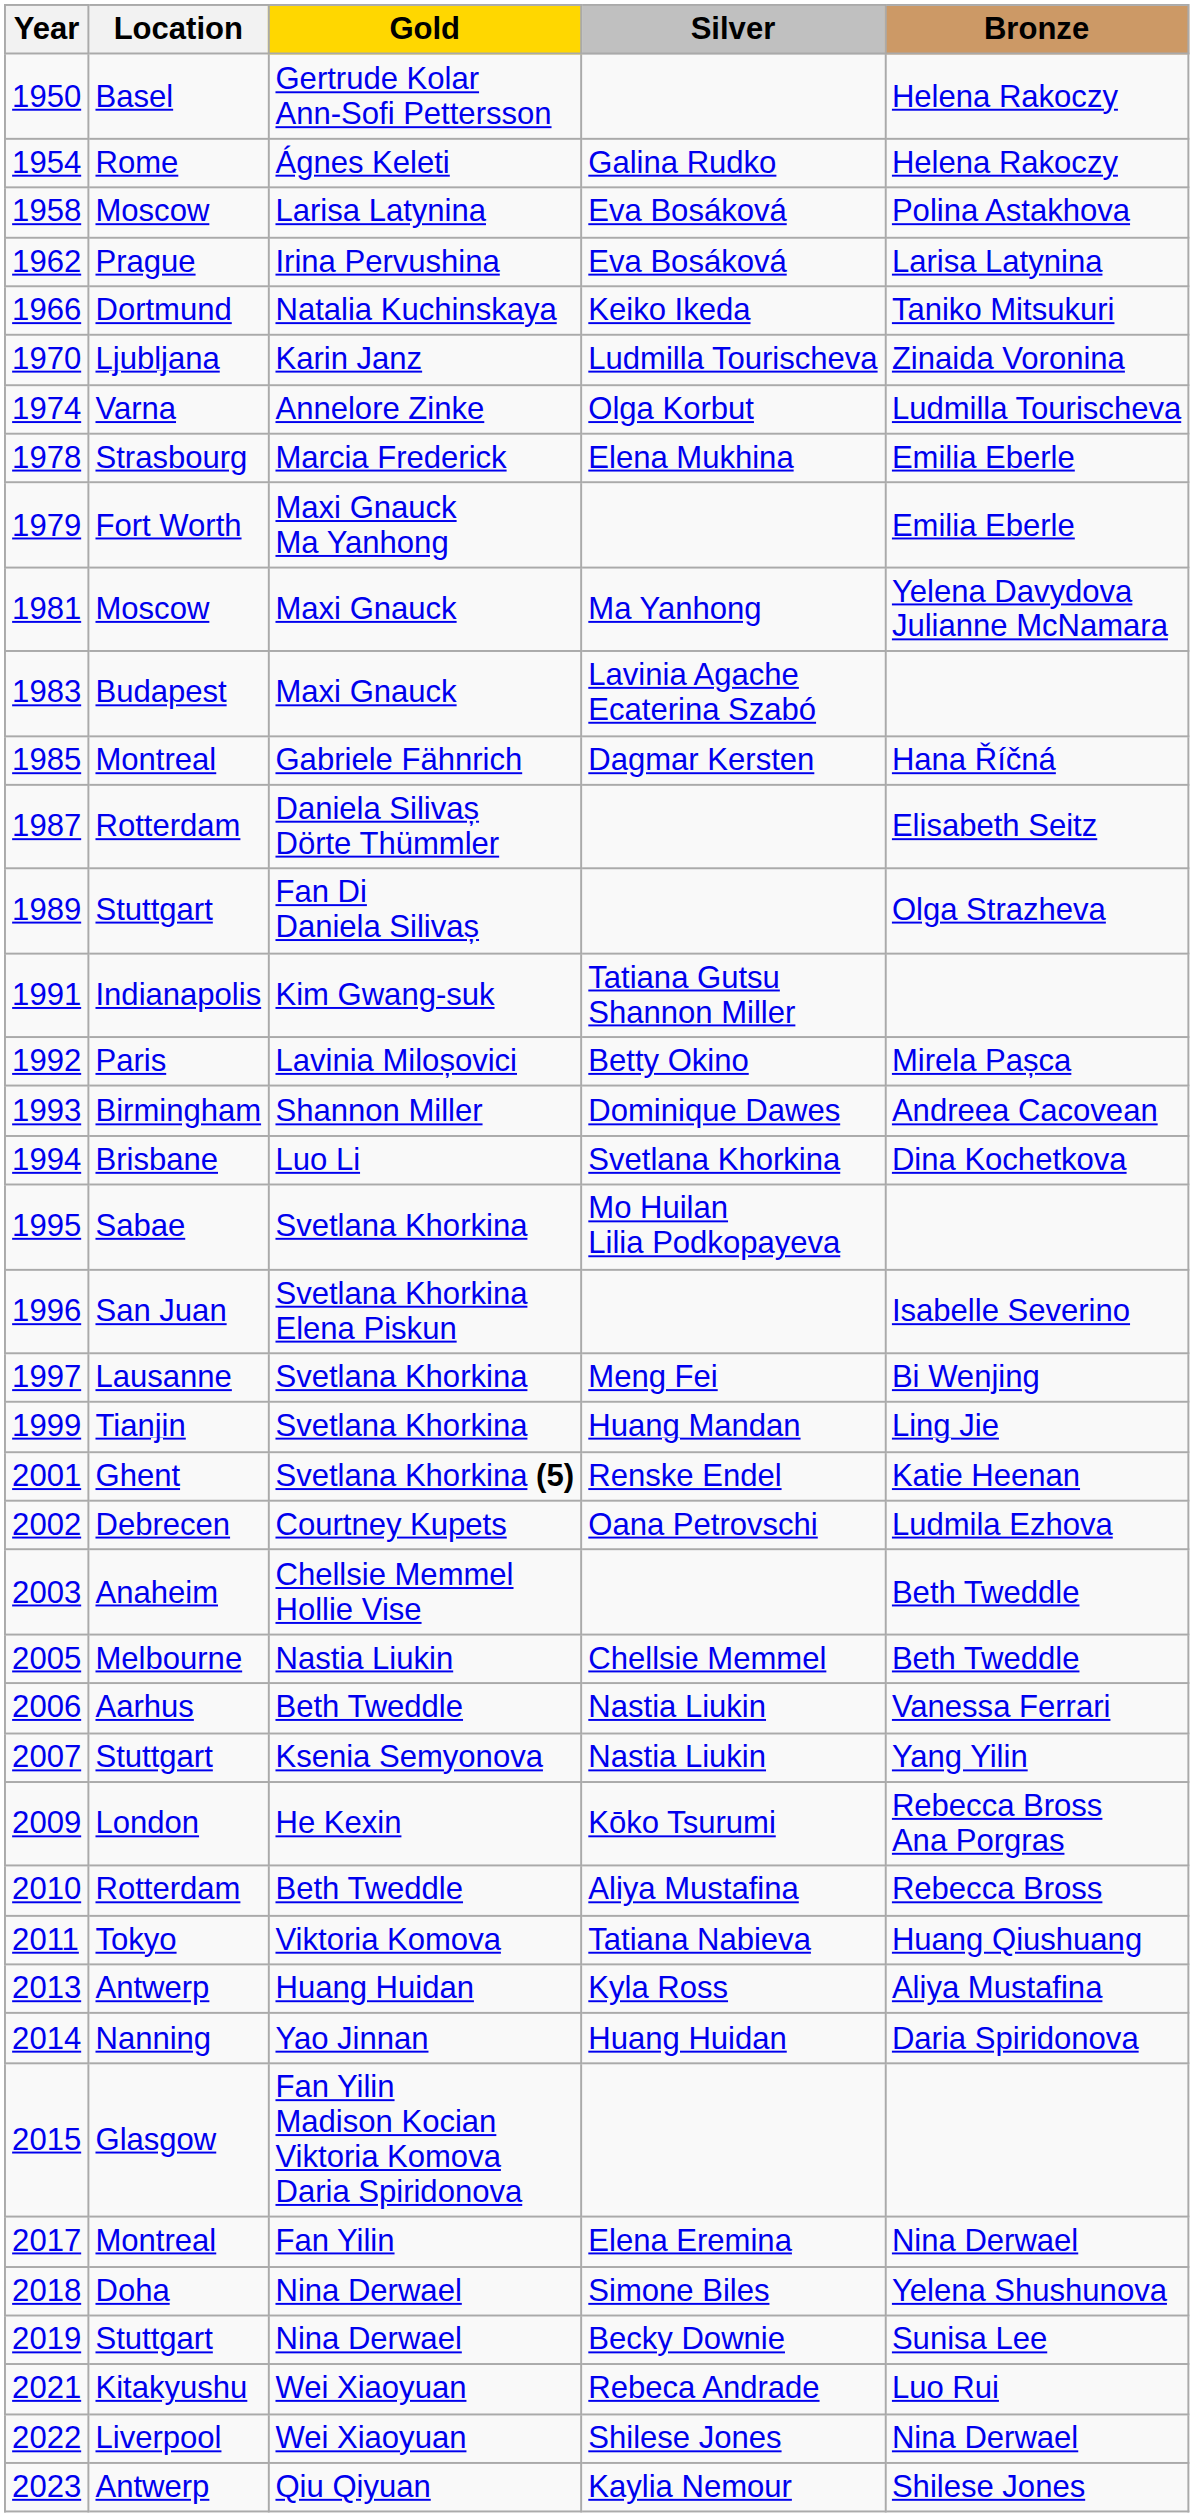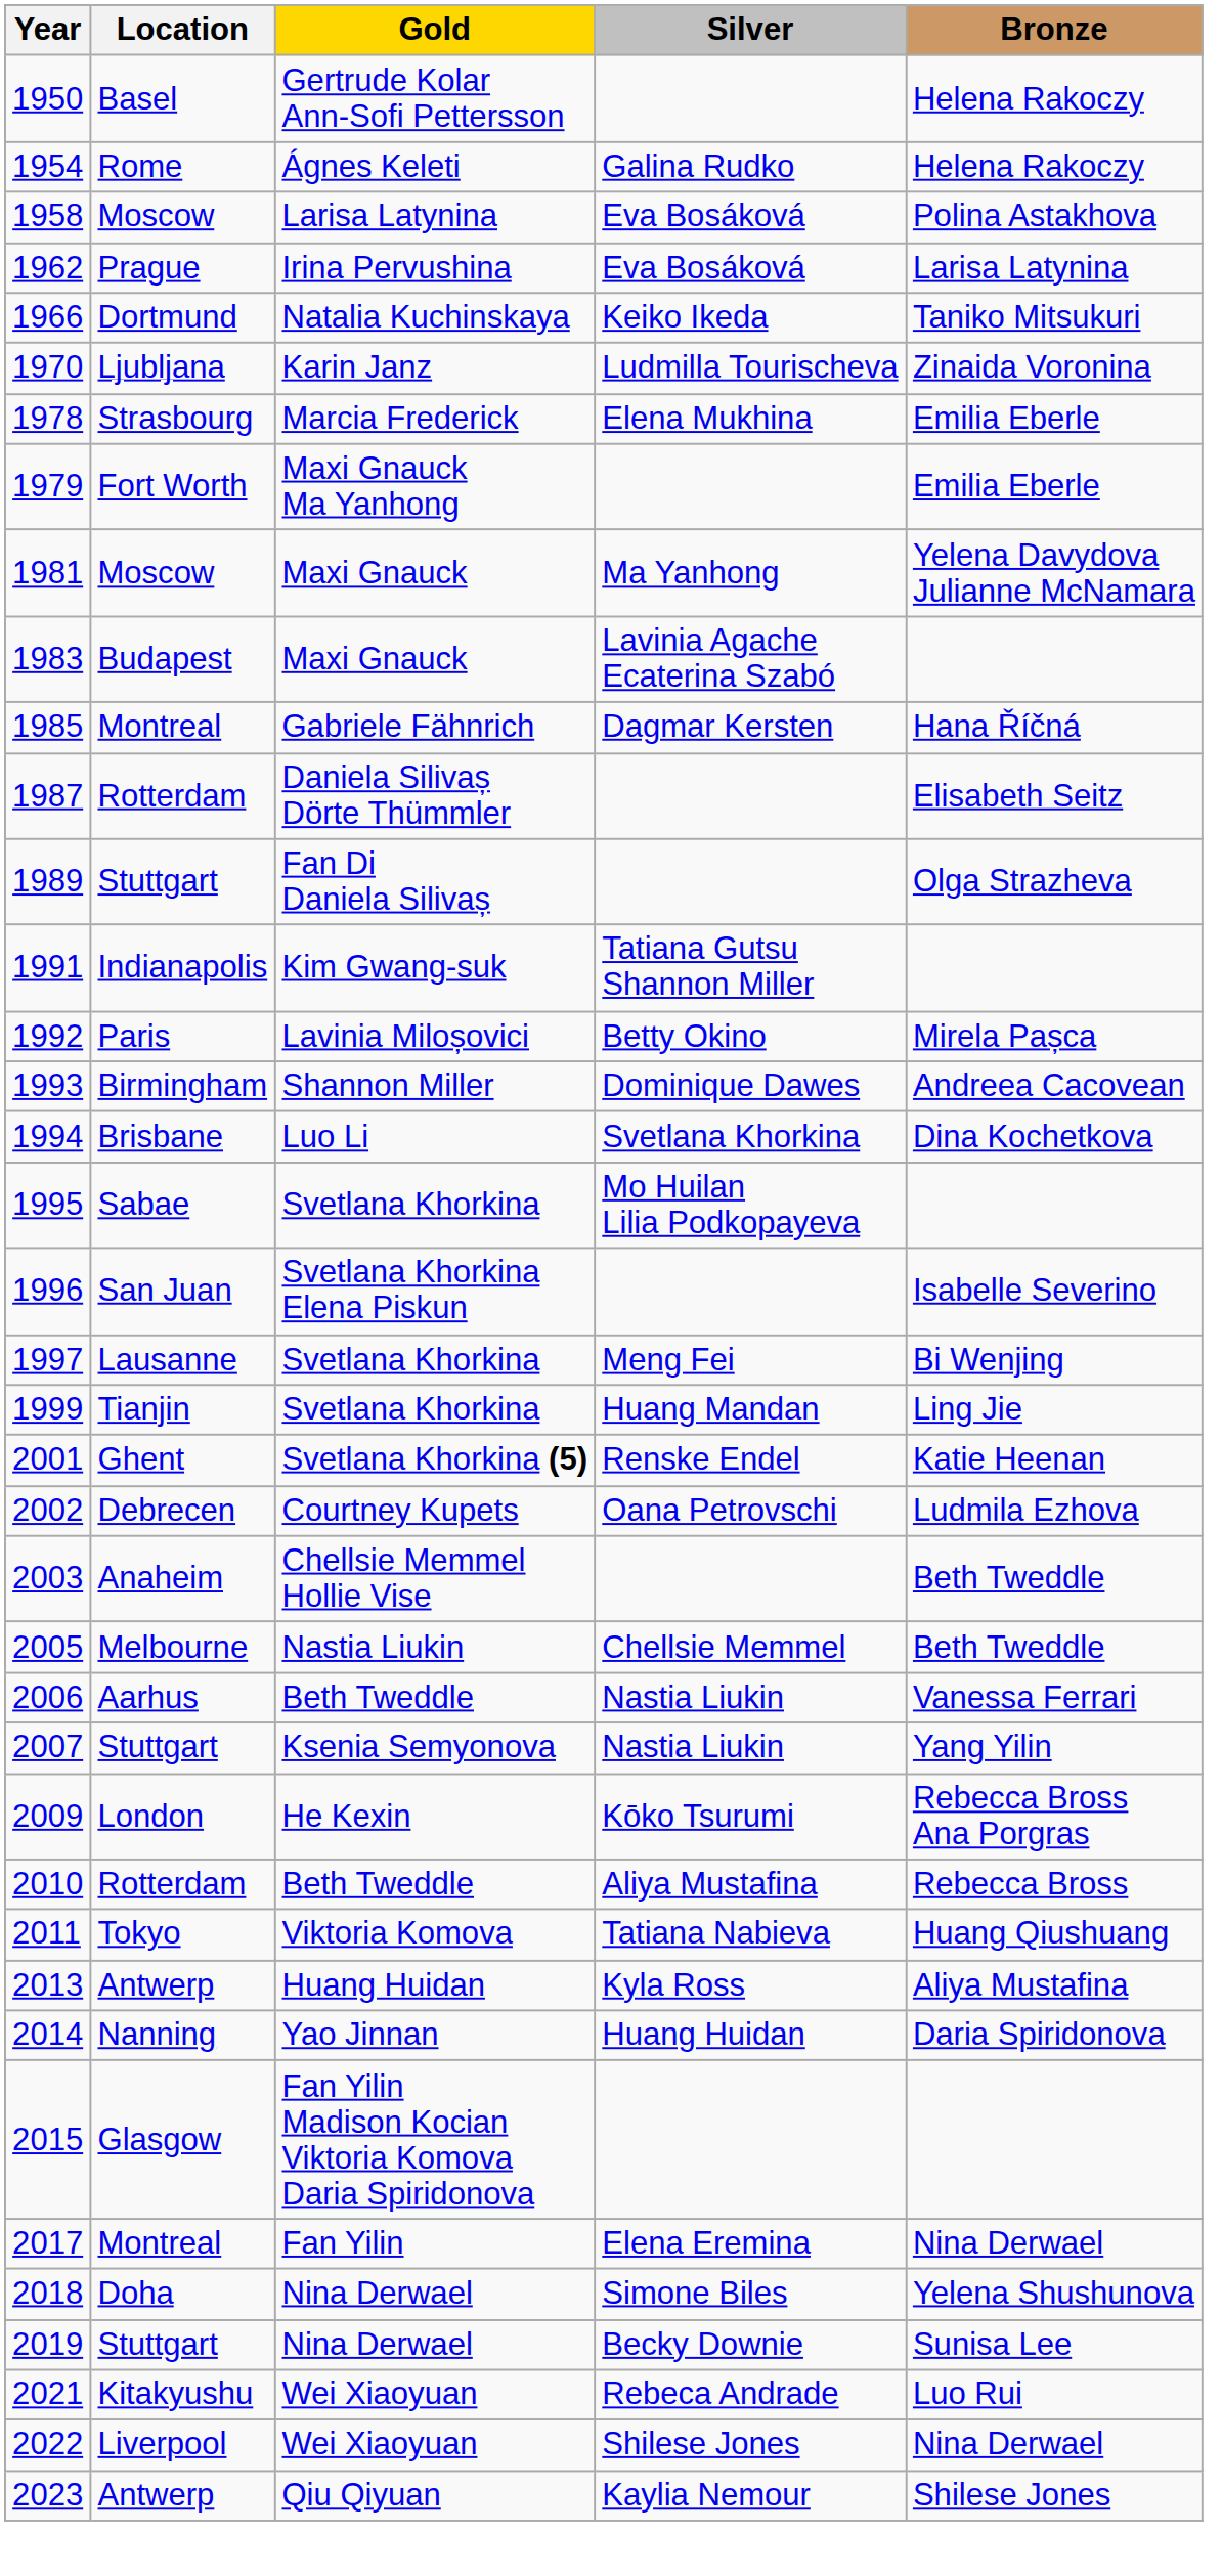 <table class="wikitable">
 <tr>
 <th>Year</th>
 <th>Location</th>
 <th style="background-color:gold;">Gold</th>
 <th style="background-color:silver;">Silver</th>
 <th style="background-color:#cc9966;">Bronze</th>
 </tr>
 <tr>
 <td><a href='#'>1950</a></td>
 <td> <a href='#'>Basel</a></td>
 <td> <a href='#'>Gertrude Kolar</a> <br>  <a href='#'>Ann-Sofi Pettersson</a></td>
 <td></td>
 <td> <a href='#'>Helena Rakoczy</a></td>
 </tr>
 <tr>
 <td><a href='#'>1954</a></td>
 <td> <a href='#'>Rome</a></td>
 <td> <a href='#'>Ágnes Keleti</a></td>
 <td> <a href='#'>Galina Rudko</a></td>
 <td> <a href='#'>Helena Rakoczy</a></td>
 </tr>
 <tr>
 <td><a href='#'>1958</a></td>
 <td> <a href='#'>Moscow</a></td>
 <td> <a href='#'>Larisa Latynina</a></td>
 <td> <a href='#'>Eva Bosáková</a></td>
 <td> <a href='#'>Polina Astakhova</a></td>
 </tr>
 <tr>
 <td><a href='#'>1962</a></td>
 <td> <a href='#'>Prague</a></td>
 <td> <a href='#'>Irina Pervushina</a></td>
 <td> <a href='#'>Eva Bosáková</a></td>
 <td> <a href='#'>Larisa Latynina</a></td>
 </tr>
 <tr>
 <td><a href='#'>1966</a></td>
 <td> <a href='#'>Dortmund</a></td>
 <td> <a href='#'>Natalia Kuchinskaya</a></td>
 <td> <a href='#'>Keiko Ikeda</a></td>
 <td> <a href='#'>Taniko Mitsukuri</a></td>
 </tr>
 <tr>
 <td><a href='#'>1970</a></td>
 <td> <a href='#'>Ljubljana</a></td>
 <td> <a href='#'>Karin Janz</a></td>
 <td> <a href='#'>Ludmilla Tourischeva</a></td>
 <td> <a href='#'>Zinaida Voronina</a></td>
-</tr>
-<tr>
-<td><a href='#'>1974</a></td>
-<td> <a href='#'>Varna</a></td>
-<td> <a href='#'>Annelore Zinke</a></td>
-<td> <a href='#'>Olga Korbut</a></td>
-<td> <a href='#'>Ludmilla Tourischeva</a></td>
 </tr>
 <tr>
 <td><a href='#'>1978</a></td>
 <td> <a href='#'>Strasbourg</a></td>
 <td> <a href='#'>Marcia Frederick</a></td>
 <td> <a href='#'>Elena Mukhina</a></td>
 <td> <a href='#'>Emilia Eberle</a></td>
 </tr>
 <tr>
 <td><a href='#'>1979</a></td>
 <td> <a href='#'>Fort Worth</a></td>
 <td> <a href='#'>Maxi Gnauck</a> <br>  <a href='#'>Ma Yanhong</a></td>
 <td></td>
 <td> <a href='#'>Emilia Eberle</a></td>
 </tr>
 <tr>
 <td><a href='#'>1981</a></td>
 <td> <a href='#'>Moscow</a></td>
 <td> <a href='#'>Maxi Gnauck</a></td>
 <td> <a href='#'>Ma Yanhong</a></td>
 <td> <a href='#'>Yelena Davydova</a> <br>  <a href='#'>Julianne McNamara</a></td>
 </tr>
 <tr>
 <td><a href='#'>1983</a></td>
 <td> <a href='#'>Budapest</a></td>
 <td> <a href='#'>Maxi Gnauck</a></td>
 <td> <a href='#'>Lavinia Agache</a> <br>  <a href='#'>Ecaterina Szabó</a></td>
 <td></td>
 </tr>
 <tr>
 <td><a href='#'>1985</a></td>
 <td> <a href='#'>Montreal</a></td>
 <td> <a href='#'>Gabriele Fähnrich</a></td>
 <td> <a href='#'>Dagmar Kersten</a></td>
 <td> <a href='#'>Hana Říčná</a></td>
 </tr>
 <tr>
 <td><a href='#'>1987</a></td>
 <td> <a href='#'>Rotterdam</a></td>
 <td> <a href='#'>Daniela Silivaș</a><br>  <a href='#'>Dörte Thümmler</a></td>
 <td></td>
 <td> <a href='#'>Elisabeth Seitz</a></td>
 </tr>
 <tr>
 <td><a href='#'>1989</a></td>
 <td> <a href='#'>Stuttgart</a></td>
 <td> <a href='#'>Fan Di</a> <br>  <a href='#'>Daniela Silivaș</a></td>
 <td></td>
 <td> <a href='#'>Olga Strazheva</a></td>
 </tr>
 <tr>
 <td><a href='#'>1991</a></td>
 <td> <a href='#'>Indianapolis</a></td>
 <td> <a href='#'>Kim Gwang-suk</a></td>
 <td> <a href='#'>Tatiana Gutsu</a> <br>  <a href='#'>Shannon Miller</a></td>
 <td></td>
 </tr>
 <tr>
 <td><a href='#'>1992</a></td>
 <td> <a href='#'>Paris</a></td>
 <td> <a href='#'>Lavinia Miloșovici</a></td>
 <td> <a href='#'>Betty Okino</a></td>
 <td> <a href='#'>Mirela Pașca</a></td>
 </tr>
 <tr>
 <td><a href='#'>1993</a></td>
 <td> <a href='#'>Birmingham</a></td>
 <td> <a href='#'>Shannon Miller</a></td>
 <td> <a href='#'>Dominique Dawes</a></td>
 <td> <a href='#'>Andreea Cacovean</a></td>
 </tr>
 <tr>
 <td><a href='#'>1994</a></td>
 <td> <a href='#'>Brisbane</a></td>
 <td> <a href='#'>Luo Li</a></td>
 <td> <a href='#'>Svetlana Khorkina</a></td>
 <td> <a href='#'>Dina Kochetkova</a></td>
 </tr>
 <tr>
 <td><a href='#'>1995</a></td>
 <td> <a href='#'>Sabae</a></td>
 <td> <a href='#'>Svetlana Khorkina</a></td>
 <td> <a href='#'>Mo Huilan</a> <br>  <a href='#'>Lilia Podkopayeva</a></td>
 <td></td>
 </tr>
 <tr>
 <td><a href='#'>1996</a></td>
 <td> <a href='#'>San Juan</a></td>
 <td> <a href='#'>Svetlana Khorkina</a> <br>  <a href='#'>Elena Piskun</a></td>
 <td></td>
 <td> <a href='#'>Isabelle Severino</a></td>
 </tr>
 <tr>
 <td><a href='#'>1997</a></td>
 <td> <a href='#'>Lausanne</a></td>
 <td> <a href='#'>Svetlana Khorkina</a></td>
 <td> <a href='#'>Meng Fei</a></td>
 <td> <a href='#'>Bi Wenjing</a></td>
 </tr>
 <tr>
 <td><a href='#'>1999</a></td>
 <td> <a href='#'>Tianjin</a></td>
 <td> <a href='#'>Svetlana Khorkina</a></td>
 <td> <a href='#'>Huang Mandan</a></td>
 <td> <a href='#'>Ling Jie</a></td>
 </tr>
 <tr>
 <td><a href='#'>2001</a></td>
 <td> <a href='#'>Ghent</a></td>
 <td> <a href='#'>Svetlana Khorkina</a> <strong>(5)</strong></td>
 <td> <a href='#'>Renske Endel</a></td>
 <td> <a href='#'>Katie Heenan</a></td>
 </tr>
 <tr>
 <td><a href='#'>2002</a></td>
 <td> <a href='#'>Debrecen</a></td>
 <td> <a href='#'>Courtney Kupets</a></td>
 <td> <a href='#'>Oana Petrovschi</a></td>
 <td> <a href='#'>Ludmila Ezhova</a></td>
 </tr>
 <tr>
 <td><a href='#'>2003</a></td>
 <td> <a href='#'>Anaheim</a></td>
 <td> <a href='#'>Chellsie Memmel</a> <br>  <a href='#'>Hollie Vise</a></td>
 <td></td>
 <td> <a href='#'>Beth Tweddle</a></td>
 </tr>
 <tr>
 <td><a href='#'>2005</a></td>
 <td> <a href='#'>Melbourne</a></td>
 <td> <a href='#'>Nastia Liukin</a></td>
 <td> <a href='#'>Chellsie Memmel</a></td>
 <td> <a href='#'>Beth Tweddle</a></td>
 </tr>
 <tr>
 <td><a href='#'>2006</a></td>
 <td> <a href='#'>Aarhus</a></td>
 <td> <a href='#'>Beth Tweddle</a></td>
 <td> <a href='#'>Nastia Liukin</a></td>
 <td> <a href='#'>Vanessa Ferrari</a></td>
 </tr>
 <tr>
 <td><a href='#'>2007</a></td>
 <td> <a href='#'>Stuttgart</a></td>
 <td> <a href='#'>Ksenia Semyonova</a></td>
 <td> <a href='#'>Nastia Liukin</a></td>
 <td> <a href='#'>Yang Yilin</a></td>
 </tr>
 <tr>
 <td><a href='#'>2009</a></td>
 <td> <a href='#'>London</a></td>
 <td> <a href='#'>He Kexin</a></td>
 <td> <a href='#'>Kōko Tsurumi</a></td>
 <td> <a href='#'>Rebecca Bross</a> <br>  <a href='#'>Ana Porgras</a></td>
 </tr>
 <tr>
 <td><a href='#'>2010</a></td>
 <td> <a href='#'>Rotterdam</a></td>
 <td> <a href='#'>Beth Tweddle</a></td>
 <td> <a href='#'>Aliya Mustafina</a></td>
 <td> <a href='#'>Rebecca Bross</a></td>
 </tr>
 <tr>
 <td><a href='#'>2011</a></td>
 <td> <a href='#'>Tokyo</a></td>
 <td> <a href='#'>Viktoria Komova</a></td>
 <td> <a href='#'>Tatiana Nabieva</a></td>
 <td> <a href='#'>Huang Qiushuang</a></td>
 </tr>
 <tr>
 <td><a href='#'>2013</a></td>
 <td> <a href='#'>Antwerp</a></td>
 <td> <a href='#'>Huang Huidan</a></td>
 <td> <a href='#'>Kyla Ross</a></td>
 <td> <a href='#'>Aliya Mustafina</a></td>
 </tr>
 <tr>
 <td><a href='#'>2014</a></td>
 <td> <a href='#'>Nanning</a></td>
 <td> <a href='#'>Yao Jinnan</a></td>
 <td> <a href='#'>Huang Huidan</a></td>
 <td> <a href='#'>Daria Spiridonova</a></td>
 </tr>
 <tr>
 <td><a href='#'>2015</a></td>
 <td> <a href='#'>Glasgow</a></td>
 <td> <a href='#'>Fan Yilin</a> <br>  <a href='#'>Madison Kocian</a> <br>  <a href='#'>Viktoria Komova</a> <br>  <a href='#'>Daria Spiridonova</a></td>
 <td></td>
 <td></td>
 </tr>
 <tr>
 <td><a href='#'>2017</a></td>
 <td> <a href='#'>Montreal</a></td>
 <td> <a href='#'>Fan Yilin</a></td>
 <td> <a href='#'>Elena Eremina</a></td>
 <td> <a href='#'>Nina Derwael</a></td>
 </tr>
 <tr>
 <td><a href='#'>2018</a></td>
 <td> <a href='#'>Doha</a></td>
 <td> <a href='#'>Nina Derwael</a></td>
 <td> <a href='#'>Simone Biles</a></td>
 <td> <a href='#'>Yelena Shushunova</a></td>
 </tr>
 <tr>
 <td><a href='#'>2019</a></td>
 <td> <a href='#'>Stuttgart</a></td>
 <td> <a href='#'>Nina Derwael</a></td>
 <td> <a href='#'>Becky Downie</a></td>
 <td> <a href='#'>Sunisa Lee</a></td>
 </tr>
 <tr>
 <td><a href='#'>2021</a></td>
 <td> <a href='#'>Kitakyushu</a></td>
 <td> <a href='#'>Wei Xiaoyuan</a></td>
 <td> <a href='#'>Rebeca Andrade</a></td>
 <td> <a href='#'>Luo Rui</a></td>
 </tr>
 <tr>
 <td><a href='#'>2022</a></td>
 <td> <a href='#'>Liverpool</a></td>
 <td> <a href='#'>Wei Xiaoyuan</a></td>
 <td> <a href='#'>Shilese Jones</a></td>
 <td> <a href='#'>Nina Derwael</a></td>
 </tr>
 <tr>
 <td><a href='#'>2023</a></td>
 <td> <a href='#'>Antwerp</a></td>
 <td> <a href='#'>Qiu Qiyuan</a></td>
 <td> <a href='#'>Kaylia Nemour</a></td>
 <td> <a href='#'>Shilese Jones</a></td>
 </tr>
 </table>
